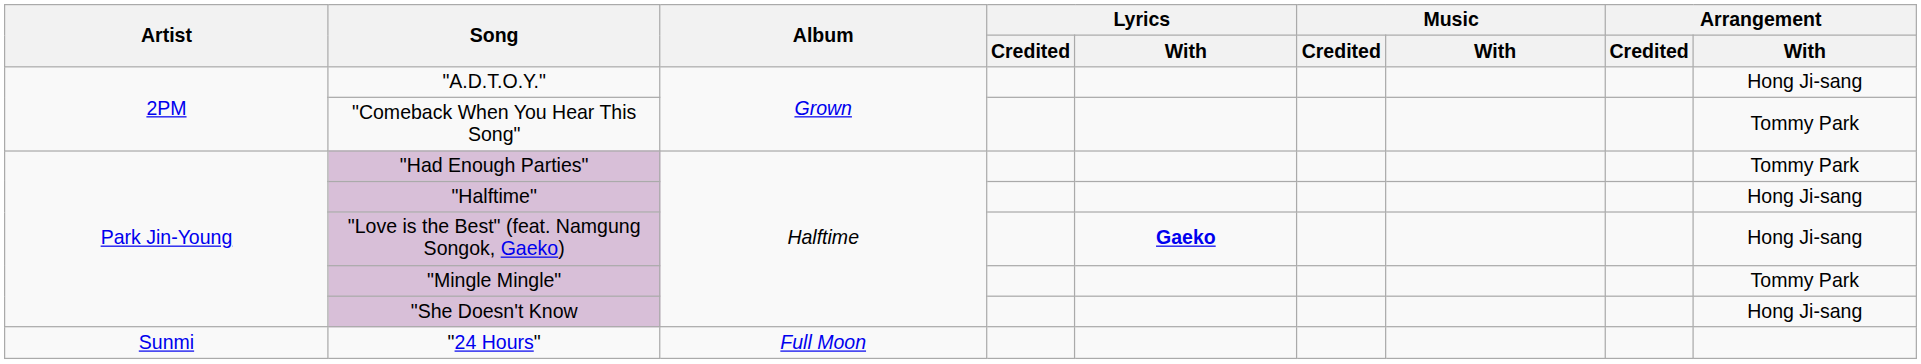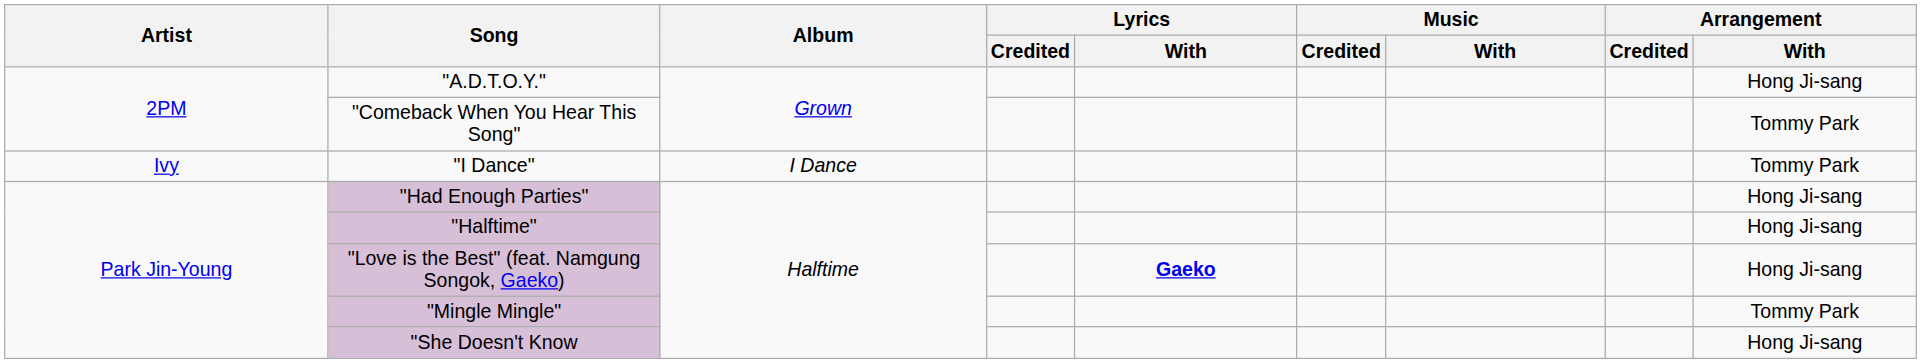 <table class="wikitable plainrowheaders" style="text-align:center;">
 <tr>
 <th rowspan="2" width="300px">Artist</th>
 <th rowspan="2" width="300px">Song</th>
 <th rowspan="2" width="300px">Album</th>
 <th colspan="2">Lyrics</th>
 <th colspan="2">Music</th>
 <th colspan="2">Arrangement</th>
 </tr>
 <tr>
 <th width="50px">Credited</th>
 <th width="200px">With</th>
 <th width="50px">Credited</th>
 <th width="200px">With</th>
 <th width="50px">Credited</th>
 <th width="200px">With</th>
 </tr>
 <tr>
 <td rowspan="2"><a href='#'>2PM</a></td>
 <td>"A.D.T.O.Y."</td>
 <td rowspan="2"><em><a href='#'>Grown</a></em></td>
 <td></td>
 <td></td>
 <td></td>
 <td></td>
 <td></td>
 <td>Hong Ji-sang</td>
 </tr>
 <tr>
 <td>"Comeback When You Hear This Song"</td>
 <td></td>
 <td></td>
 <td></td>
 <td></td>
 <td></td>
 <td>Tommy Park</td>
 </tr>
 <tr>
+<td><a href='#'>Ivy</a></td>
+<td>"I Dance"</td>
+<td><em>I Dance</em></td>
+<td></td>
+<td></td>
+<td></td>
+<td></td>
+<td></td>
+<td>Tommy Park</td>
+</tr>
+<tr>
 <td rowspan="5"><a href='#'>Park Jin-Young</a></td>
 <td style="background-color:#D8BFD8">"Had Enough Parties"</td>
 <td rowspan="5"><em>Halftime</em></td>
 <td></td>
 <td></td>
 <td></td>
 <td></td>
 <td></td>
-<td>Tommy Park</td>
+<td>Hong Ji-sang</td>
 </tr>
 <tr>
 <td style="background-color:#D8BFD8">"Halftime"</td>
 <td></td>
 <td></td>
 <td></td>
 <td></td>
 <td></td>
 <td>Hong Ji-sang</td>
 </tr>
 <tr>
 <td style="background-color:#D8BFD8">"Love is the Best" (feat. Namgung Songok, <a href='#'>Gaeko</a>)</td>
 <td></td>
 <td><strong><a href='#'>Gaeko</a></strong></td>
 <td></td>
 <td></td>
 <td></td>
 <td>Hong Ji-sang</td>
 </tr>
 <tr>
 <td style="background-color:#D8BFD8">"Mingle Mingle"</td>
 <td></td>
 <td></td>
 <td></td>
 <td></td>
 <td></td>
 <td>Tommy Park</td>
 </tr>
 <tr>
 <td style="background-color:#D8BFD8">"She Doesn't Know</td>
 <td></td>
 <td></td>
 <td></td>
 <td></td>
 <td></td>
 <td>Hong Ji-sang</td>
 </tr>
-<tr>
-<td><a href='#'>Sunmi</a></td>
-<td>"<a href='#'>24 Hours</a>"</td>
-<td><em><a href='#'>Full Moon</a></em></td>
-<td></td>
-<td></td>
-<td></td>
-<td></td>
-<td></td>
-<td></td>
-</tr>
 </table>
